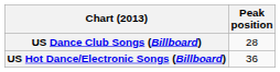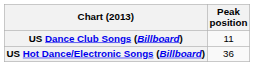 <table class="wikitable sortable plainrowheaders" style="text-align:center;">
 <tr>
 <th>Chart (2013)</th>
 <th>Peak<br>position</th>
 </tr>
 <tr>
 <th scope="row">US <a href='#'>Dance Club Songs</a> (<em><a href='#'>Billboard</a></em>)</th>
-<td>28</td>
+<td>11</td>
 </tr>
 <tr>
 <th scope="row">US <a href='#'>Hot Dance/Electronic Songs</a> (<em><a href='#'>Billboard</a></em>)</th>
 <td>36</td>
 </tr>
 </table>
